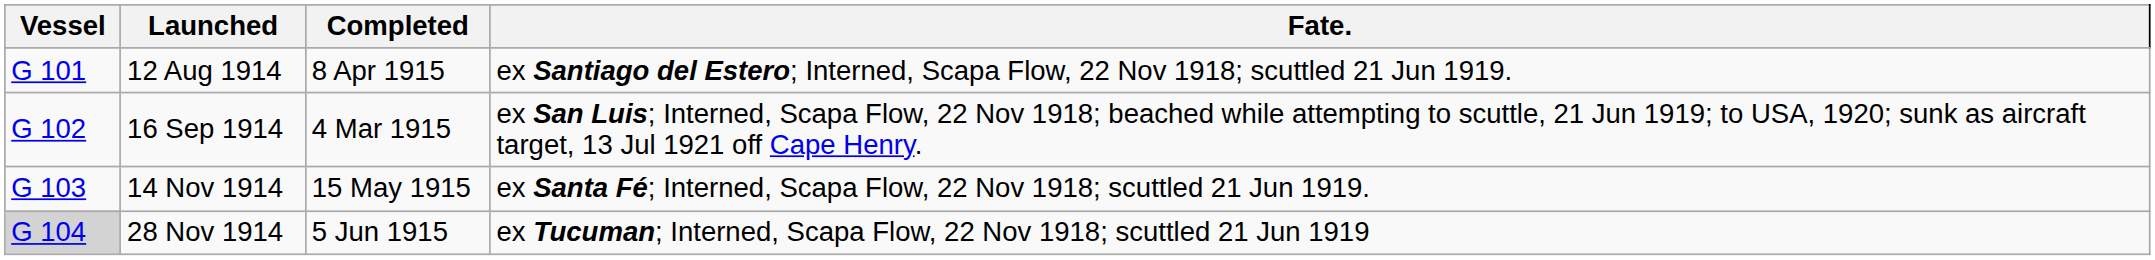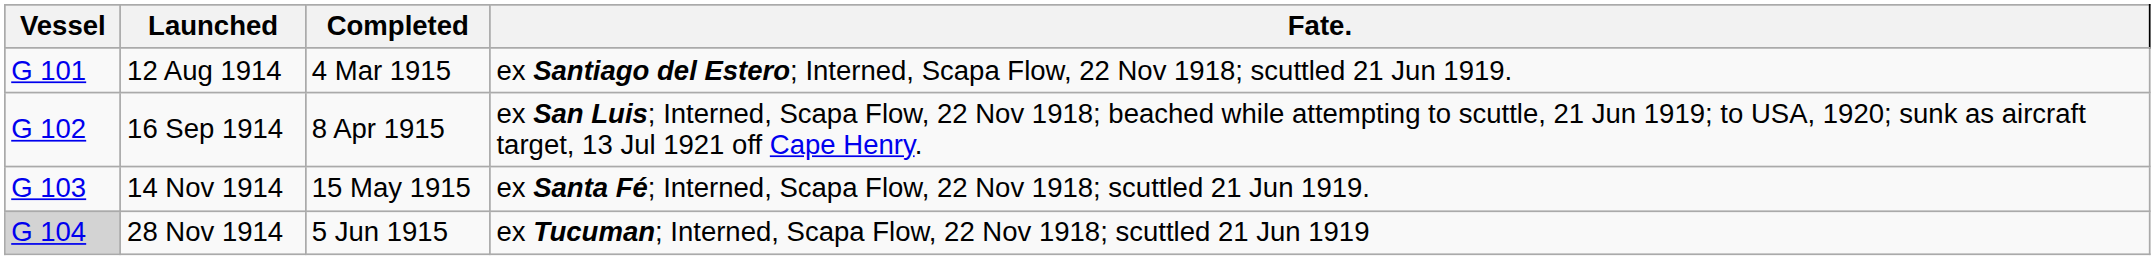 <table class="wikitable">
 <tr>
 <th width="60px">Vessel</th>
 <th width="100px">Launched</th>
 <th width="100px">Completed</th>
 <th style="border-right:1px solid black;">Fate.</th>
 </tr>
 <tr>
 <td><a href='#'>G 101</a></td>
 <td>12 Aug 1914</td>
-<td>8 Apr 1915</td>
+<td>4 Mar 1915</td>
 <td>ex <strong><em>Santiago del Estero</em></strong>; Interned, Scapa Flow, 22 Nov 1918; scuttled 21 Jun 1919.</td>
 </tr>
 <tr>
 <td><a href='#'>G 102</a></td>
 <td>16 Sep 1914</td>
-<td>4 Mar 1915</td>
+<td>8 Apr 1915</td>
 <td>ex <strong><em>San Luis</em></strong>; Interned, Scapa Flow, 22 Nov 1918; beached while attempting to scuttle, 21 Jun 1919; to USA, 1920; sunk as aircraft target, 13 Jul 1921 off <a href='#'>Cape Henry</a>.</td>
 </tr>
 <tr>
 <td><a href='#'>G 103</a></td>
 <td>14 Nov 1914</td>
 <td>15 May 1915</td>
 <td>ex <strong><em>Santa Fé</em></strong>; Interned, Scapa Flow, 22 Nov 1918; scuttled 21 Jun 1919.</td>
 </tr>
 <tr>
 <td style="background: lightgrey;"><a href='#'>G 104</a></td>
 <td>28 Nov 1914</td>
 <td>5 Jun 1915</td>
 <td>ex <strong><em>Tucuman</em></strong>; Interned, Scapa Flow, 22 Nov 1918; scuttled 21 Jun 1919</td>
 </tr>
 </table>
